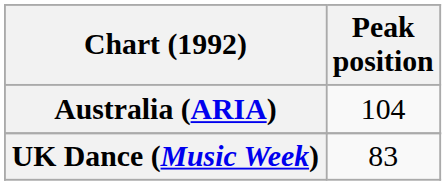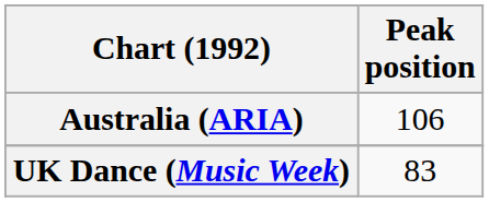 <table class="wikitable sortable plainrowheaders" style="text-align:center">
 <tr>
 <th>Chart (1992)</th>
 <th>Peak<br>position</th>
 </tr>
 <tr>
 <th scope="row">Australia (<a href='#'>ARIA</a>)</th>
-<td>104</td>
+<td>106</td>
 </tr>
 <tr>
 </tr>
 <tr>
 <th scope="row">UK Dance (<em><a href='#'>Music Week</a></em>)</th>
 <td>83</td>
 </tr>
 </table>
